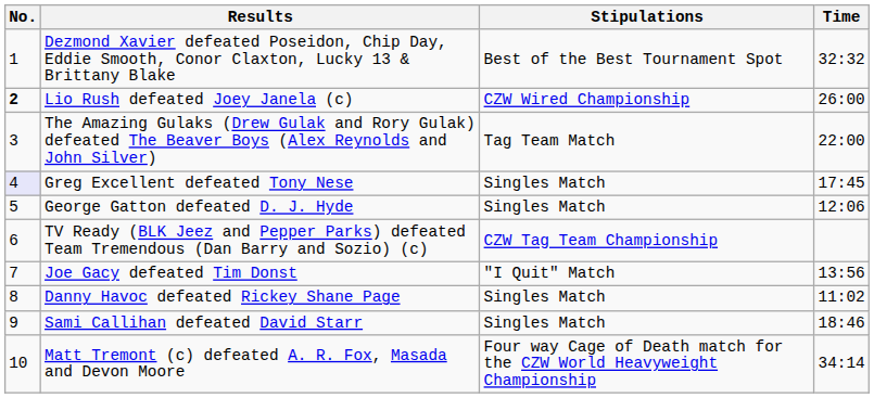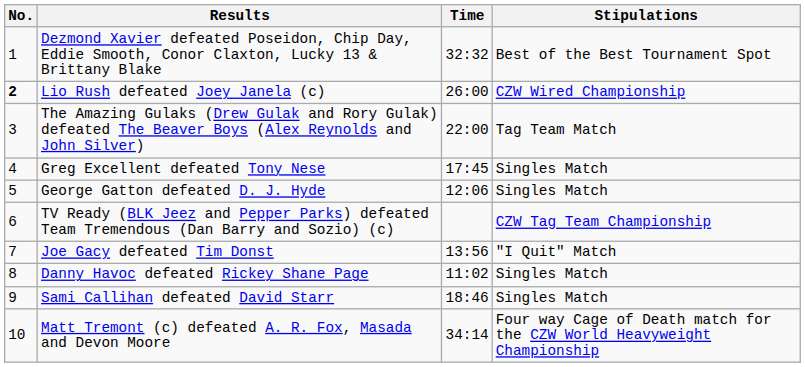 <table class="wikitable" style="font-size:85%; text-align:left;">
 <tr>
 <th>No.</th>
 <th>Results</th>
+<th>Time</th>
 <th>Stipulations</th>
-<th>Time</th>
 </tr>
 <tr>
 <td>1</td>
 <td><a href='#'>Dezmond Xavier</a> defeated Poseidon, Chip Day, Eddie Smooth, Conor Claxton, Lucky 13 & Brittany Blake</td>
+<td>32:32</td>
 <td>Best of the Best Tournament Spot</td>
-<td>32:32</td>
 </tr>
 <tr>
 <td><strong>2</strong></td>
 <td><a href='#'>Lio Rush</a> defeated <a href='#'>Joey Janela</a> (c)</td>
+<td>26:00</td>
 <td><a href='#'>CZW Wired Championship</a></td>
-<td>26:00</td>
 </tr>
 <tr>
 <td>3</td>
 <td>The Amazing Gulaks (<a href='#'>Drew Gulak</a> and Rory Gulak) defeated <a href='#'>The Beaver Boys</a> (<a href='#'>Alex Reynolds</a> and <a href='#'>John Silver</a>)</td>
+<td>22:00</td>
 <td>Tag Team Match</td>
-<td>22:00</td>
 </tr>
 <tr>
-<td style="background: lavender;">4</td>
+<td>4</td>
 <td>Greg Excellent defeated <a href='#'>Tony Nese</a></td>
+<td>17:45</td>
 <td>Singles Match</td>
-<td>17:45</td>
 </tr>
 <tr>
 <td>5</td>
 <td>George Gatton defeated <a href='#'>D. J. Hyde</a></td>
+<td>12:06</td>
 <td>Singles Match</td>
-<td>12:06</td>
 </tr>
 <tr>
 <td>6</td>
 <td>TV Ready (<a href='#'>BLK Jeez</a> and <a href='#'>Pepper Parks</a>) defeated Team Tremendous (Dan Barry and Sozio) (c)</td>
+<td></td>
 <td><a href='#'>CZW Tag Team Championship</a></td>
-<td></td>
 </tr>
 <tr>
 <td>7</td>
 <td><a href='#'>Joe Gacy</a> defeated <a href='#'>Tim Donst</a></td>
+<td>13:56</td>
 <td>"I Quit" Match</td>
-<td>13:56</td>
 </tr>
 <tr>
 <td>8</td>
 <td><a href='#'>Danny Havoc</a> defeated <a href='#'>Rickey Shane Page</a></td>
+<td>11:02</td>
 <td>Singles Match</td>
-<td>11:02</td>
 </tr>
 <tr>
 <td>9</td>
 <td><a href='#'>Sami Callihan</a> defeated <a href='#'>David Starr</a></td>
+<td>18:46</td>
 <td>Singles Match</td>
-<td>18:46</td>
 </tr>
 <tr>
 <td>10</td>
 <td><a href='#'>Matt Tremont</a> (c) defeated <a href='#'>A. R. Fox</a>, <a href='#'>Masada</a> and Devon Moore</td>
+<td>34:14</td>
 <td>Four way Cage of Death match for the <a href='#'>CZW World Heavyweight Championship</a></td>
-<td>34:14</td>
 </tr>
 </table>
